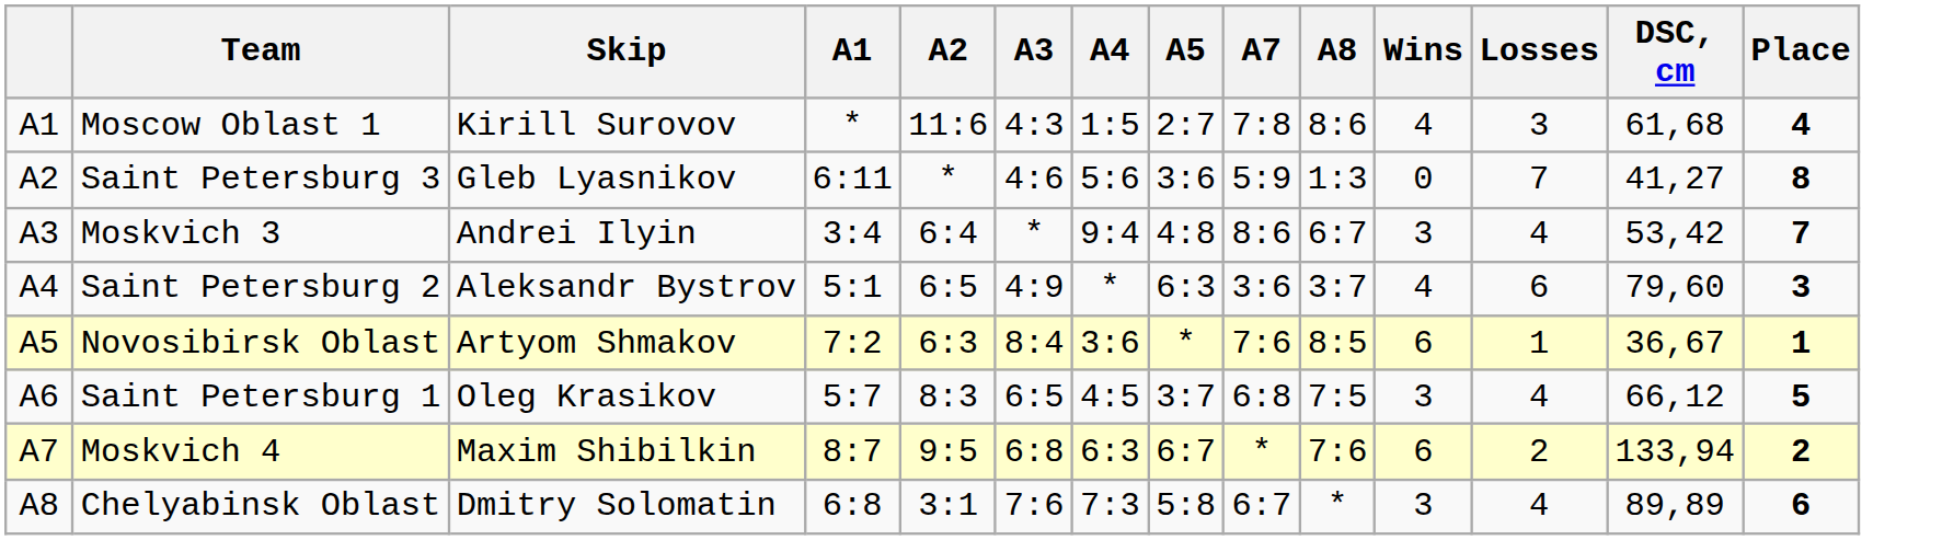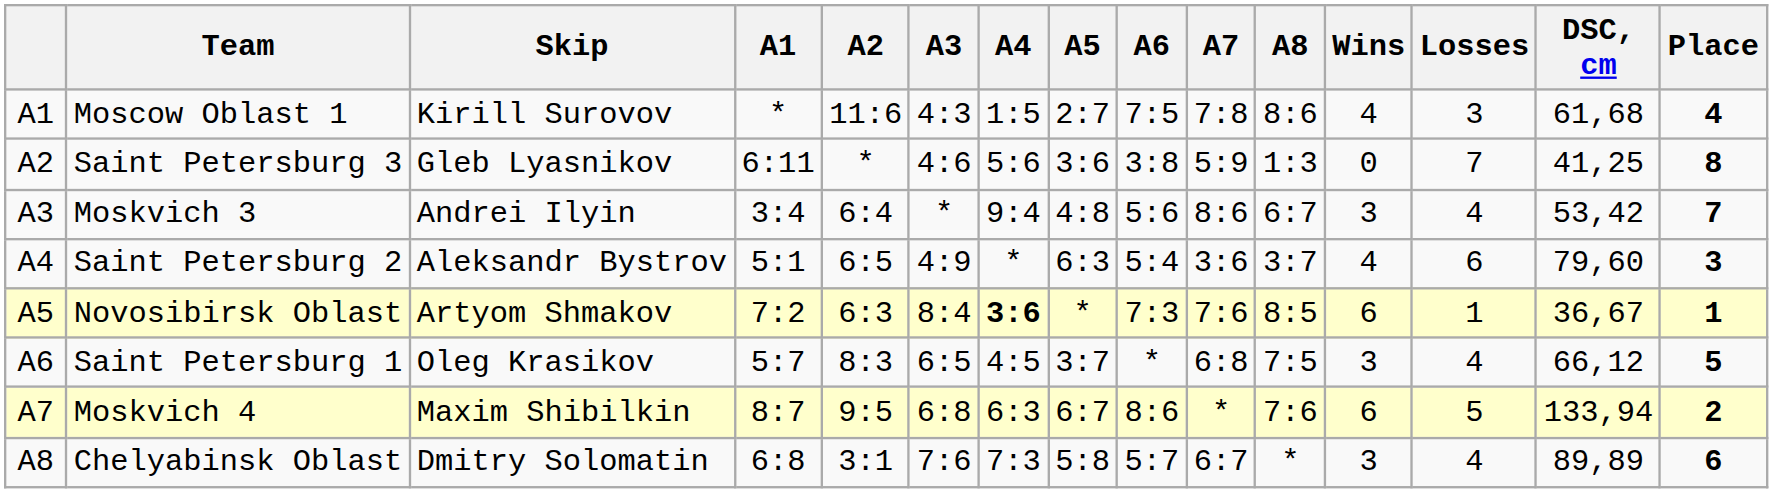 <table class=wikitable style="text-align: center;">
 <tr>
 <th width=20></th>
 <th>Team</th>
 <th>Skip</th>
 <th width=20>А1</th>
 <th width=20>А2</th>
 <th width=20>А3</th>
 <th width=20>А4</th>
 <th width=20>А5</th>
+<th width=20>А6</th>
 <th width=20>А7</th>
 <th width=20>А8</th>
 <th width=20>Wins</th>
 <th width=20>Losses</th>
 <th width=30>DSC, <a href='#'>cm</a></th>
 <th width=20>Place</th>
 </tr>
 <tr>
 <td>А1</td>
 <td align="left">Moscow Oblast 1</td>
 <td align="left">Kirill Surovov</td>
 <td>*</td>
 <td>11:6</td>
 <td>4:3</td>
 <td>1:5</td>
 <td>2:7</td>
+<td>7:5</td>
 <td>7:8</td>
 <td>8:6</td>
 <td>4</td>
 <td>3</td>
 <td>61,68</td>
 <td><strong>4</strong></td>
 </tr>
 <tr>
 <td>А2</td>
 <td align="left">Saint Petersburg 3</td>
 <td align="left">Gleb Lyasnikov</td>
 <td>6:11</td>
 <td>*</td>
 <td>4:6</td>
 <td>5:6</td>
 <td>3:6</td>
+<td>3:8</td>
 <td>5:9</td>
 <td>1:3</td>
 <td>0</td>
 <td>7</td>
-<td>41,27</td>
+<td>41,25</td>
 <td><strong>8</strong></td>
 </tr>
 <tr>
 <td>А3</td>
 <td align="left">Moskvich 3</td>
 <td align="left">Andrei Ilyin</td>
 <td>3:4</td>
 <td>6:4</td>
 <td>*</td>
 <td>9:4</td>
 <td>4:8</td>
+<td>5:6</td>
 <td>8:6</td>
 <td>6:7</td>
 <td>3</td>
 <td>4</td>
 <td>53,42</td>
 <td><strong>7</strong></td>
 </tr>
 <tr>
 <td>А4</td>
 <td align="left">Saint Petersburg 2</td>
 <td align="left">Aleksandr Bystrov</td>
 <td>5:1</td>
 <td>6:5</td>
 <td>4:9</td>
 <td>*</td>
 <td>6:3</td>
+<td>5:4</td>
 <td>3:6</td>
 <td>3:7</td>
 <td>4</td>
 <td>6</td>
 <td>79,60</td>
 <td><strong>3</strong></td>
 </tr>
 <tr bgcolor=#ffc>
 <td>А5</td>
 <td align="left">Novosibirsk Oblast</td>
 <td align="left">Artyom Shmakov</td>
 <td>7:2</td>
 <td>6:3</td>
 <td>8:4</td>
-<td>3:6</td>
+<td><strong>3:6</strong></td>
 <td>*</td>
+<td>7:3</td>
 <td>7:6</td>
 <td>8:5</td>
 <td>6</td>
 <td>1</td>
 <td>36,67</td>
 <td><strong>1</strong></td>
 </tr>
 <tr>
 <td>А6</td>
 <td align="left">Saint Petersburg 1</td>
 <td align="left">Oleg Krasikov</td>
 <td>5:7</td>
 <td>8:3</td>
 <td>6:5</td>
 <td>4:5</td>
 <td>3:7</td>
+<td>*</td>
 <td>6:8</td>
 <td>7:5</td>
 <td>3</td>
 <td>4</td>
 <td>66,12</td>
 <td><strong>5</strong></td>
 </tr>
 <tr bgcolor=#ffc>
 <td>А7</td>
 <td align="left">Moskvich 4</td>
 <td align="left">Maxim Shibilkin</td>
 <td>8:7</td>
 <td>9:5</td>
 <td>6:8</td>
 <td>6:3</td>
 <td>6:7</td>
+<td>8:6</td>
 <td>*</td>
 <td>7:6</td>
 <td>6</td>
-<td>2</td>
+<td>5</td>
 <td>133,94</td>
 <td><strong>2</strong></td>
 </tr>
 <tr>
 <td>А8</td>
 <td align="left">Chelyabinsk Oblast</td>
 <td align="left">Dmitry Solomatin</td>
 <td>6:8</td>
 <td>3:1</td>
 <td>7:6</td>
 <td>7:3</td>
 <td>5:8</td>
+<td>5:7</td>
 <td>6:7</td>
 <td>*</td>
 <td>3</td>
 <td>4</td>
 <td>89,89</td>
 <td><strong>6</strong></td>
 </tr>
 </table>
